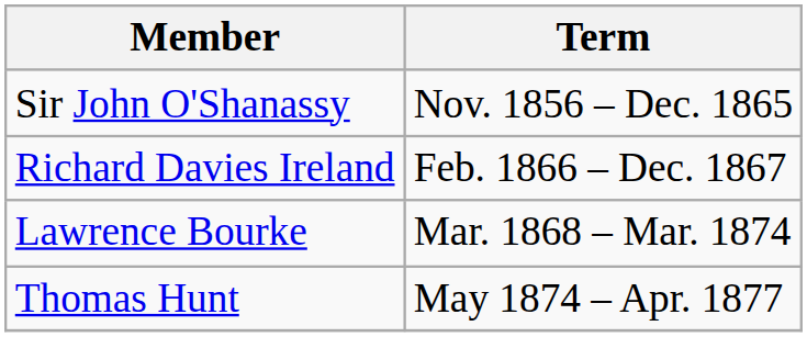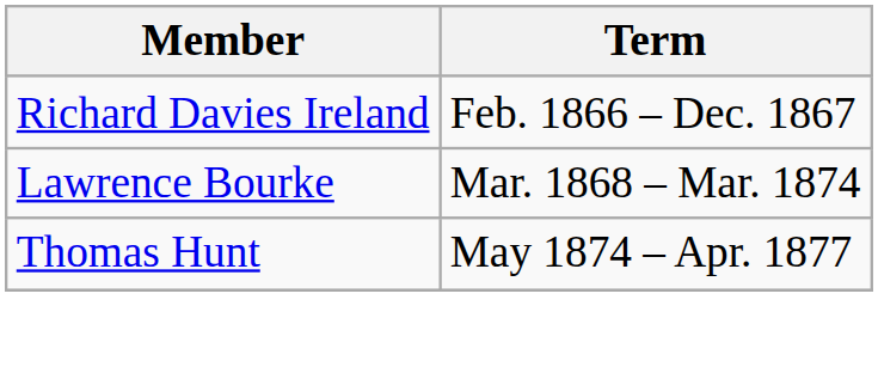 <table class="wikitable">
 <tr>
 <th>Member</th>
 <th>Term</th>
-</tr>
-<tr>
-<td>Sir <a href='#'>John O'Shanassy</a></td>
-<td>Nov. 1856 – Dec. 1865</td>
 </tr>
 <tr>
 <td><a href='#'>Richard Davies Ireland</a></td>
 <td>Feb. 1866 – Dec. 1867</td>
 </tr>
 <tr>
 <td><a href='#'>Lawrence Bourke</a></td>
 <td>Mar. 1868 – Mar. 1874</td>
 </tr>
 <tr>
 <td><a href='#'>Thomas Hunt</a></td>
 <td>May 1874 – Apr. 1877</td>
 </tr>
 <tr>
 </tr>
 </table>
